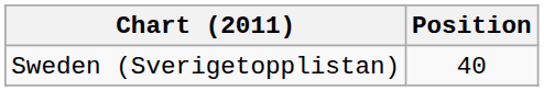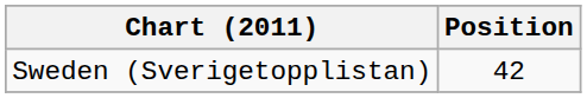 <table class="wikitable">
 <tr>
 <th scope="col">Chart (2011)</th>
 <th scope="col">Position</th>
 </tr>
 <tr>
 <td>Sweden (Sverigetopplistan)</td>
-<td align="center">40</td>
+<td align="center">42</td>
 </tr>
 </table>
